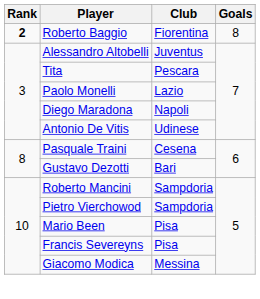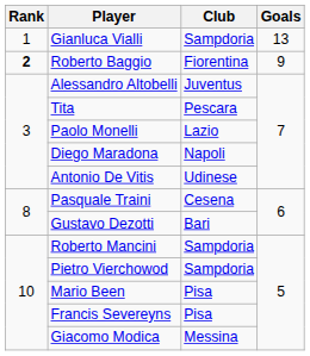 <table class="wikitable sortable" style="text-align:center">
 <tr>
 <th>Rank</th>
 <th>Player</th>
 <th>Club</th>
 <th>Goals</th>
 </tr>
 <tr>
+<td>1</td>
+<td align="left"><strong></strong> <a href='#'>Gianluca Vialli</a></td>
+<td align="left"><a href='#'>Sampdoria</a></td>
+<td>13</td>
+</tr>
+<tr>
 <td><strong>2</strong></td>
 <td align="left"><strong></strong> <a href='#'>Roberto Baggio</a></td>
 <td align="left"><a href='#'>Fiorentina</a></td>
-<td>8</td>
+<td>9</td>
 </tr>
 <tr>
 <td rowspan="5">3</td>
 <td align="left"><strong></strong> <a href='#'>Alessandro Altobelli</a></td>
 <td align="left"><a href='#'>Juventus</a></td>
 <td rowspan="5">7</td>
 </tr>
 <tr>
 <td align="left"><strong></strong> <a href='#'>Tita</a></td>
 <td align="left"><a href='#'>Pescara</a></td>
 </tr>
 <tr>
 <td align="left"><strong></strong> <a href='#'>Paolo Monelli</a></td>
 <td align="left"><a href='#'>Lazio</a></td>
 </tr>
 <tr>
 <td align="left"><strong></strong> <a href='#'>Diego Maradona</a></td>
 <td align="left"><a href='#'>Napoli</a></td>
 </tr>
 <tr>
 <td align="left"><strong></strong> <a href='#'>Antonio De Vitis</a></td>
 <td align="left"><a href='#'>Udinese</a></td>
 </tr>
 <tr>
 <td rowspan="2">8</td>
 <td align="left"><strong></strong> <a href='#'>Pasquale Traini</a></td>
 <td align="left"><a href='#'>Cesena</a></td>
 <td rowspan="2">6</td>
 </tr>
 <tr>
 <td align="left"><strong></strong> <a href='#'>Gustavo Dezotti</a></td>
 <td align="left"><a href='#'>Bari</a></td>
 </tr>
 <tr>
 <td rowspan="5">10</td>
 <td align="left"><strong></strong> <a href='#'>Roberto Mancini</a></td>
 <td align="left"><a href='#'>Sampdoria</a></td>
 <td rowspan="5">5</td>
 </tr>
 <tr>
 <td align="left"><strong></strong> <a href='#'>Pietro Vierchowod</a></td>
 <td align="left"><a href='#'>Sampdoria</a></td>
 </tr>
 <tr>
 <td align="left"><strong></strong> <a href='#'>Mario Been</a></td>
 <td align="left"><a href='#'>Pisa</a></td>
 </tr>
 <tr>
 <td align="left"><strong></strong> <a href='#'>Francis Severeyns</a></td>
 <td align="left"><a href='#'>Pisa</a></td>
 </tr>
 <tr>
 <td align="left"><strong></strong> <a href='#'>Giacomo Modica</a></td>
 <td align="left"><a href='#'>Messina</a></td>
 </tr>
 </table>
